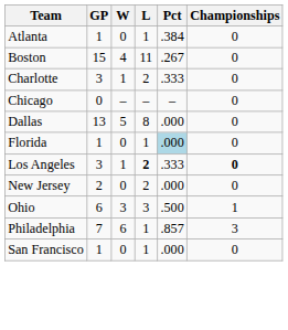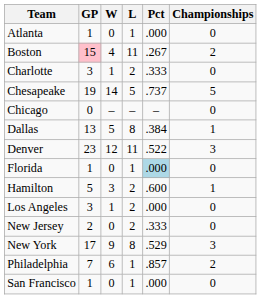 <table class="wikitable" style="text-align:center">
 <tr>
 <th>Team</th>
 <th width=20>GP</th>
 <th width=20>W</th>
 <th width=20>L</th>
 <th width=25>Pct</th>
 <th>Championships</th>
 </tr>
 <tr>
 <td align=left>Atlanta</td>
 <td>1</td>
 <td>0</td>
 <td>1</td>
-<td align="right">.384</td>
+<td>.000</td>
 <td>0</td>
 </tr>
 <tr>
 <td align=left>Boston</td>
-<td>15</td>
+<td style="background: pink;">15</td>
 <td>4</td>
 <td>11</td>
 <td align="right">.267</td>
-<td>0</td>
+<td>2</td>
 </tr>
 <tr>
 <td align=left>Charlotte</td>
 <td>3</td>
 <td>1</td>
 <td>2</td>
 <td align="right">.333</td>
 <td>0</td>
+</tr>
+<tr>
+<td align=left>Chesapeake</td>
+<td>19</td>
+<td>14</td>
+<td>5</td>
+<td align="right">.737</td>
+<td>5</td>
 </tr>
 <tr>
 <td align=left>Chicago</td>
 <td>0</td>
 <td>–</td>
 <td>–</td>
 <td>–</td>
 <td>0</td>
 </tr>
 <tr>
 <td align=left>Dallas</td>
 <td>13</td>
 <td>5</td>
 <td>8</td>
-<td>.000</td>
-<td>0</td>
+<td align="right">.384</td>
+<td>1</td>
+</tr>
+<tr>
+<td align=left>Denver</td>
+<td>23</td>
+<td>12</td>
+<td>11</td>
+<td align="right">.522</td>
+<td>3</td>
 </tr>
 <tr>
 <td align=left>Florida</td>
 <td>1</td>
 <td>0</td>
 <td>1</td>
 <td align="right" style="background: lightblue;">.000</td>
 <td>0</td>
 </tr>
 <tr>
+<td align=left>Hamilton</td>
+<td>5</td>
+<td>3</td>
+<td>2</td>
+<td align="right">.600</td>
+<td>1</td>
+</tr>
+<tr>
 <td align=left>Los Angeles</td>
 <td>3</td>
 <td>1</td>
-<td><strong>2</strong></td>
-<td align="right">.333</td>
-<td><strong>0</strong></td>
+<td>2</td>
+<td align="right">.000</td>
+<td>0</td>
 </tr>
 <tr>
 <td align=left>New Jersey</td>
 <td>2</td>
 <td>0</td>
 <td>2</td>
-<td align="right">.000</td>
+<td align="right">.333</td>
 <td>0</td>
 </tr>
 <tr>
-<td align=left>Ohio</td>
-<td>6</td>
+<td align=left>New York</td>
+<td>17</td>
+<td>9</td>
+<td>8</td>
+<td align="right">.529</td>
 <td>3</td>
-<td>3</td>
-<td align="right">.500</td>
-<td>1</td>
 </tr>
 <tr>
 <td align=left>Philadelphia</td>
 <td>7</td>
 <td>6</td>
 <td>1</td>
 <td align="right">.857</td>
-<td>3</td>
+<td>2</td>
 </tr>
 <tr>
 <td align=left>San Francisco</td>
 <td>1</td>
 <td>0</td>
 <td>1</td>
 <td align="right">.000</td>
 <td>0</td>
 </tr>
 </table>
